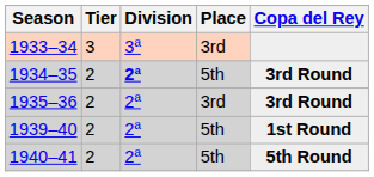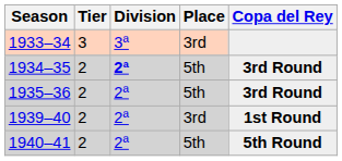 <table class="wikitable">
 <tr style="background:#f0f6fa;">
 <th>Season</th>
 <th>Tier</th>
 <th>Division</th>
 <th>Place</th>
 <th><a href='#'>Copa del Rey</a></th>
 </tr>
 <tr>
 <td style="background:#FFD3BD;"><a href='#'>1933–34</a></td>
 <td style="background:#FFD3BD;">3</td>
 <td style="background:#FFD3BD;"><a href='#'>3ª</a></td>
 <td style="background:#FFD3BD;">3rd</td>
 <th style="background:#efefef;"></th>
 </tr>
 <tr>
 <td style="background:#D3D3D3;"><a href='#'>1934–35</a></td>
 <td style="background:#D3D3D3;">2</td>
 <td style="background:#D3D3D3;"><strong><a href='#'>2ª</a></strong></td>
 <td style="background:#D3D3D3;">5th</td>
 <th style="background:#efefef;">3rd Round</th>
 </tr>
 <tr>
 <td style="background:#D3D3D3;"><a href='#'>1935–36</a></td>
 <td style="background:#D3D3D3;">2</td>
 <td style="background:#D3D3D3;"><a href='#'>2ª</a></td>
-<td style="background:#D3D3D3;">3rd</td>
+<td style="background:#D3D3D3;">5th</td>
 <th style="background:#efefef;">3rd Round</th>
 </tr>
 <tr>
 <td style="background:#D3D3D3;"><a href='#'>1939–40</a></td>
 <td style="background:#D3D3D3;">2</td>
 <td style="background:#D3D3D3;"><a href='#'>2ª</a></td>
-<td style="background:#D3D3D3;">5th</td>
+<td style="background:#D3D3D3;">3rd</td>
 <th style="background:#efefef;">1st Round</th>
 </tr>
 <tr>
 <td style="background:#D3D3D3;"><a href='#'>1940–41</a></td>
 <td style="background:#D3D3D3;">2</td>
 <td style="background:#D3D3D3;"><a href='#'>2ª</a></td>
 <td style="background:#D3D3D3;">5th</td>
 <th style="background:#efefef;">5th Round</th>
 </tr>
 </table>
